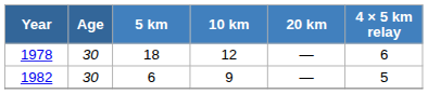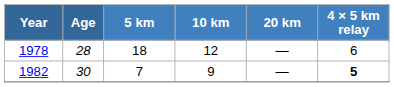 <table class="wikitable" style="font-size:95%; text-align:center; border:grey solid 1px; border-collapse:collapse; background:#ffffff;">
 <tr>
 <th style="background-color:#369; color:white; width:60px;"> Year </th>
 <th style="background-color:#369; color:white; width:40px;"> Age </th>
 <th style="background-color:#4180be; color:white; width:75px;"> 5 km </th>
 <th style="background-color:#4180be; color:white; width:75px;"> 10 km </th>
 <th style="background-color:#4180be; color:white; width:75px;"> 20 km </th>
 <th style="background-color:#4180be; color:white; width:75px;"> 4 × 5 km <br> relay </th>
 </tr>
 <tr>
 <td><a href='#'>1978</a></td>
-<td><em>30</em></td>
+<td><em>28</em></td>
 <td>18</td>
 <td>12</td>
 <td>—</td>
 <td>6</td>
 </tr>
 <tr>
 <td><a href='#'>1982</a></td>
 <td><em>30</em></td>
-<td>6</td>
+<td>7</td>
 <td>9</td>
 <td>—</td>
-<td>5</td>
+<td><strong>5</strong></td>
 </tr>
 <tr>
 </tr>
 </table>
